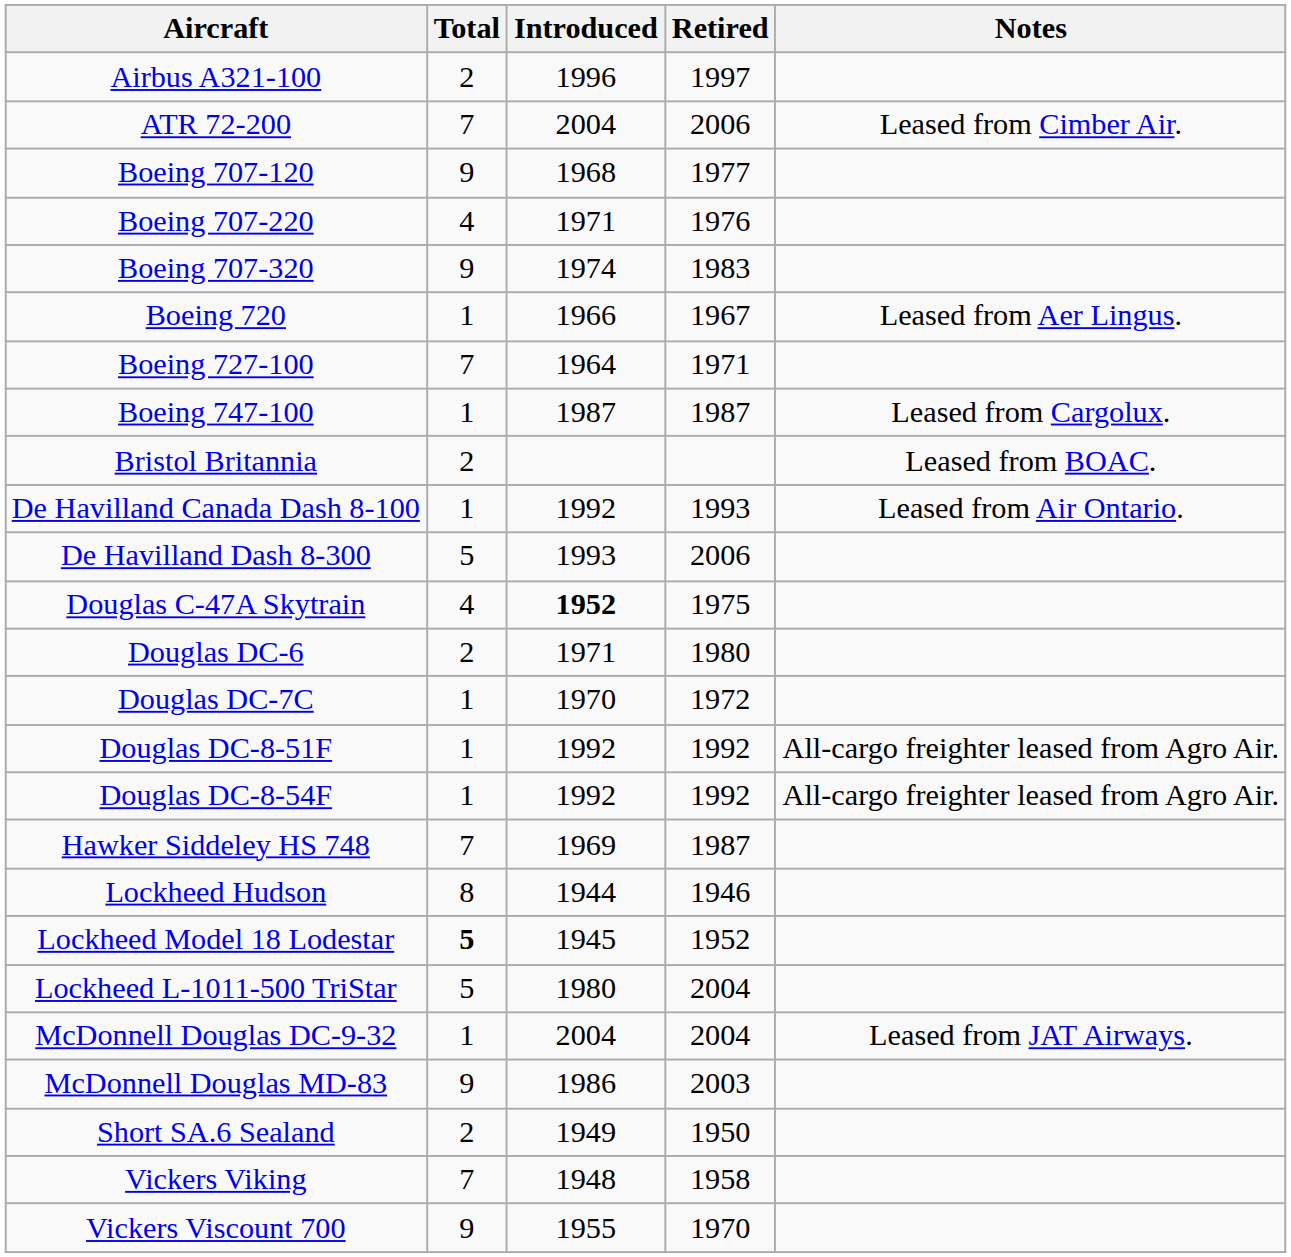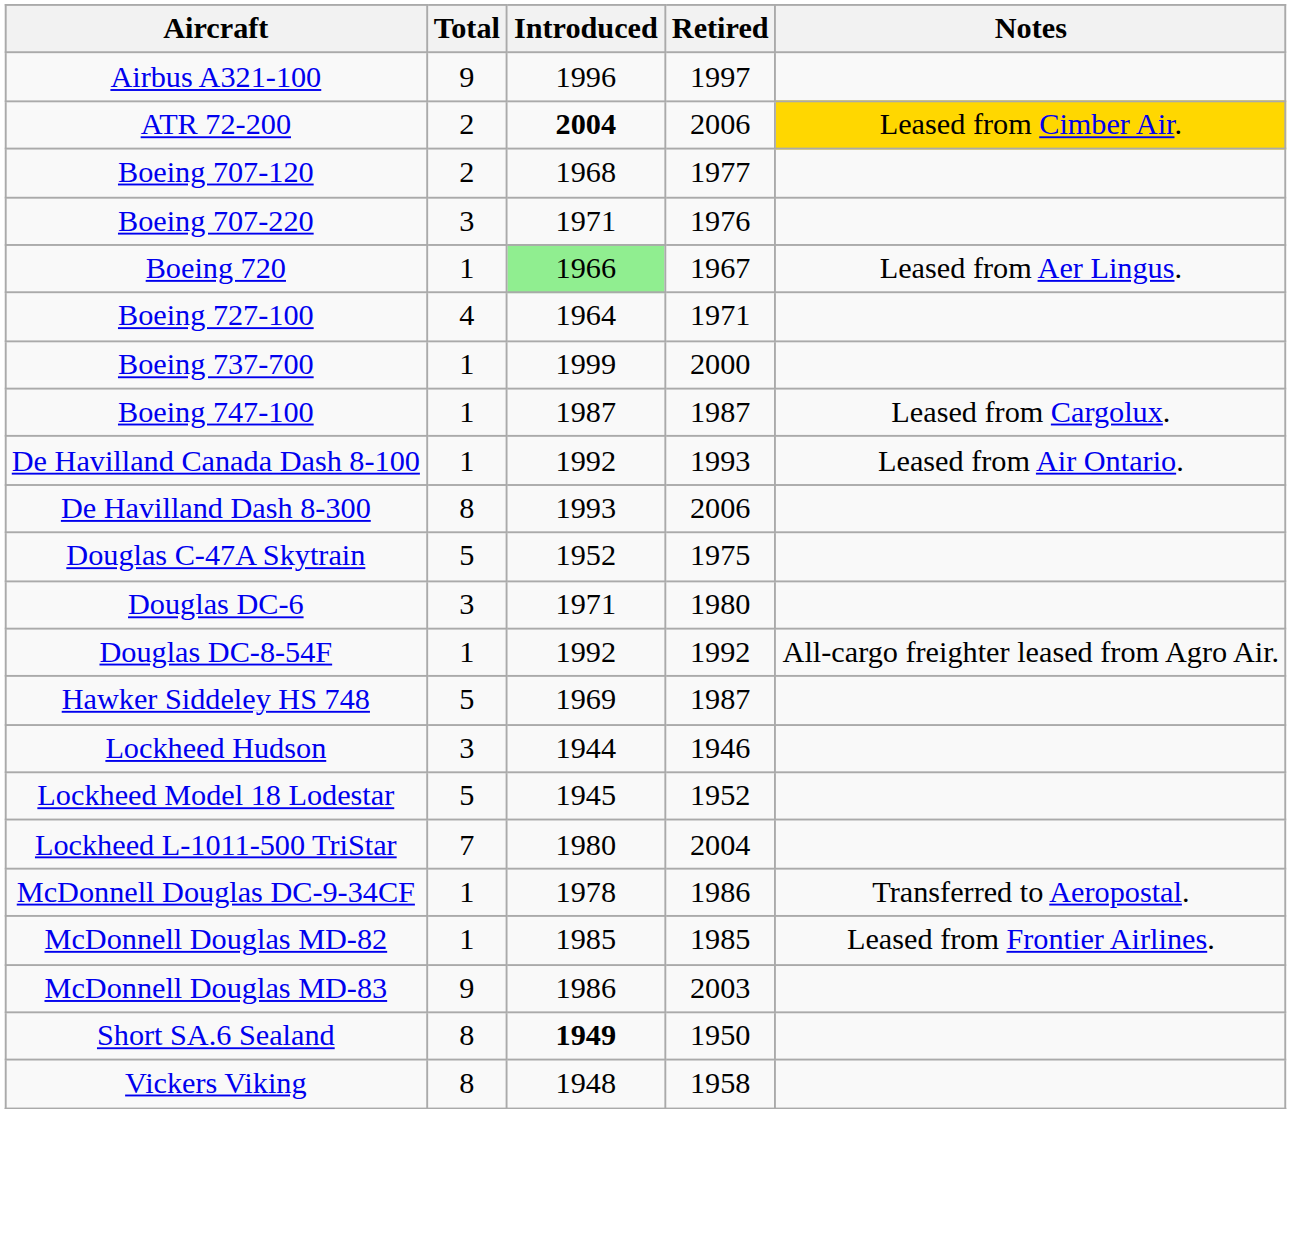 <table class="wikitable" style="margin:0.5em auto; text-align:center">
 <tr>
 <th>Aircraft</th>
 <th>Total</th>
 <th>Introduced</th>
 <th>Retired</th>
 <th>Notes</th>
 </tr>
 <tr>
 <td><a href='#'>Airbus A321-100</a></td>
-<td>2</td>
+<td>9</td>
 <td>1996</td>
 <td>1997</td>
 <td></td>
 </tr>
 <tr>
 <td><a href='#'>ATR 72-200</a></td>
-<td>7</td>
-<td>2004</td>
+<td>2</td>
+<td><strong>2004</strong></td>
 <td>2006</td>
-<td>Leased from <a href='#'>Cimber Air</a>.</td>
+<td style="background: gold;">Leased from <a href='#'>Cimber Air</a>.</td>
 </tr>
 <tr>
 <td><a href='#'>Boeing 707-120</a></td>
-<td>9</td>
+<td>2</td>
 <td>1968</td>
 <td>1977</td>
 <td></td>
 </tr>
 <tr>
 <td><a href='#'>Boeing 707-220</a></td>
-<td>4</td>
+<td>3</td>
 <td>1971</td>
 <td>1976</td>
 <td></td>
 </tr>
 <tr>
-<td><a href='#'>Boeing 707-320</a></td>
-<td>9</td>
-<td>1974</td>
-<td>1983</td>
-<td></td>
-</tr>
-<tr>
 <td><a href='#'>Boeing 720</a></td>
 <td>1</td>
-<td>1966</td>
+<td style="background: lightgreen;">1966</td>
 <td>1967</td>
 <td>Leased from <a href='#'>Aer Lingus</a>.</td>
 </tr>
 <tr>
 <td><a href='#'>Boeing 727-100</a></td>
-<td>7</td>
+<td>4</td>
 <td>1964</td>
 <td>1971</td>
+<td></td>
+</tr>
+<tr>
+<td><a href='#'>Boeing 737-700</a></td>
+<td>1</td>
+<td>1999</td>
+<td>2000</td>
 <td></td>
 </tr>
 <tr>
 <td><a href='#'>Boeing 747-100</a></td>
 <td>1</td>
 <td>1987</td>
 <td>1987</td>
 <td>Leased from <a href='#'>Cargolux</a>.</td>
 </tr>
 <tr>
-<td><a href='#'>Bristol Britannia</a></td>
-<td>2</td>
-<td></td>
-<td></td>
-<td>Leased from <a href='#'>BOAC</a>.</td>
-</tr>
-<tr>
 <td><a href='#'>De Havilland Canada Dash 8-100</a></td>
 <td>1</td>
 <td>1992</td>
 <td>1993</td>
 <td>Leased from <a href='#'>Air Ontario</a>.</td>
 </tr>
 <tr>
 <td><a href='#'>De Havilland Dash 8-300</a></td>
-<td>5</td>
+<td>8</td>
 <td>1993</td>
 <td>2006</td>
 <td></td>
 </tr>
 <tr>
 <td><a href='#'>Douglas C-47A Skytrain</a></td>
-<td>4</td>
-<td><strong>1952</strong></td>
+<td>5</td>
+<td>1952</td>
 <td>1975</td>
 <td></td>
 </tr>
 <tr>
 <td><a href='#'>Douglas DC-6</a></td>
-<td>2</td>
+<td>3</td>
 <td>1971</td>
 <td>1980</td>
 <td></td>
-</tr>
-<tr>
-<td><a href='#'>Douglas DC-7C</a></td>
-<td>1</td>
-<td>1970</td>
-<td>1972</td>
-<td></td>
-</tr>
-<tr>
-<td><a href='#'>Douglas DC-8-51F</a></td>
-<td>1</td>
-<td>1992</td>
-<td>1992</td>
-<td>All-cargo freighter leased from Agro Air.</td>
 </tr>
 <tr>
 <td><a href='#'>Douglas DC-8-54F</a></td>
 <td>1</td>
 <td>1992</td>
 <td>1992</td>
 <td>All-cargo freighter leased from Agro Air.</td>
 </tr>
 <tr>
 <td><a href='#'>Hawker Siddeley HS 748</a></td>
-<td>7</td>
+<td>5</td>
 <td>1969</td>
 <td>1987</td>
 <td></td>
 </tr>
 <tr>
 <td><a href='#'>Lockheed Hudson</a></td>
-<td>8</td>
+<td>3</td>
 <td>1944</td>
 <td>1946</td>
 <td></td>
 </tr>
 <tr>
 <td><a href='#'>Lockheed Model 18 Lodestar</a></td>
-<td><strong>5</strong></td>
+<td>5</td>
 <td>1945</td>
 <td>1952</td>
 <td></td>
 </tr>
 <tr>
 <td><a href='#'>Lockheed L-1011-500 TriStar</a></td>
-<td>5</td>
+<td>7</td>
 <td>1980</td>
 <td>2004</td>
 <td></td>
 </tr>
 <tr>
-<td><a href='#'>McDonnell Douglas DC-9-32</a></td>
+<td><a href='#'>McDonnell Douglas DC-9-34CF</a></td>
 <td>1</td>
-<td>2004</td>
-<td>2004</td>
-<td>Leased from <a href='#'>JAT Airways</a>.</td>
+<td>1978</td>
+<td>1986</td>
+<td>Transferred to <a href='#'>Aeropostal</a>.</td>
+</tr>
+<tr>
+<td><a href='#'>McDonnell Douglas MD-82</a></td>
+<td>1</td>
+<td>1985</td>
+<td>1985</td>
+<td>Leased from <a href='#'>Frontier Airlines</a>.</td>
 </tr>
 <tr>
 <td><a href='#'>McDonnell Douglas MD-83</a></td>
 <td>9</td>
 <td>1986</td>
 <td>2003</td>
 <td></td>
 </tr>
 <tr>
 <td><a href='#'>Short SA.6 Sealand</a></td>
-<td>2</td>
-<td>1949</td>
+<td>8</td>
+<td><strong>1949</strong></td>
 <td>1950</td>
 <td></td>
 </tr>
 <tr>
 <td><a href='#'>Vickers Viking</a></td>
-<td>7</td>
+<td>8</td>
 <td>1948</td>
 <td>1958</td>
 <td></td>
 </tr>
 <tr>
-<td><a href='#'>Vickers Viscount 700</a></td>
-<td>9</td>
-<td>1955</td>
-<td>1970</td>
-<td></td>
-</tr>
-<tr>
 </tr>
 </table>
